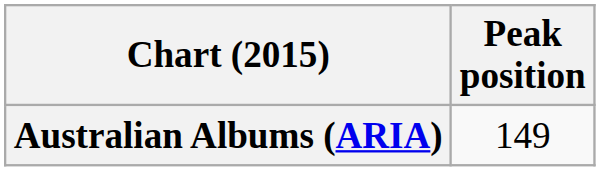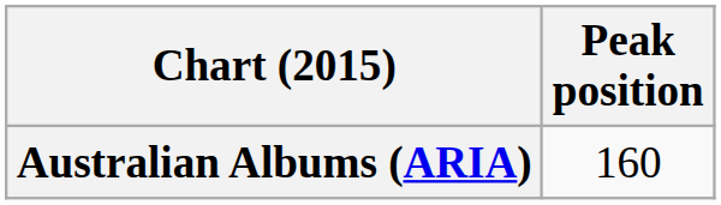 <table class="wikitable plainrowheaders" style="text-align:center">
 <tr>
 <th scope="col">Chart (2015)</th>
 <th scope="col">Peak<br>position</th>
 </tr>
 <tr>
 <th scope="row">Australian Albums (<a href='#'>ARIA</a>)</th>
-<td>149</td>
+<td>160</td>
 </tr>
 </table>
